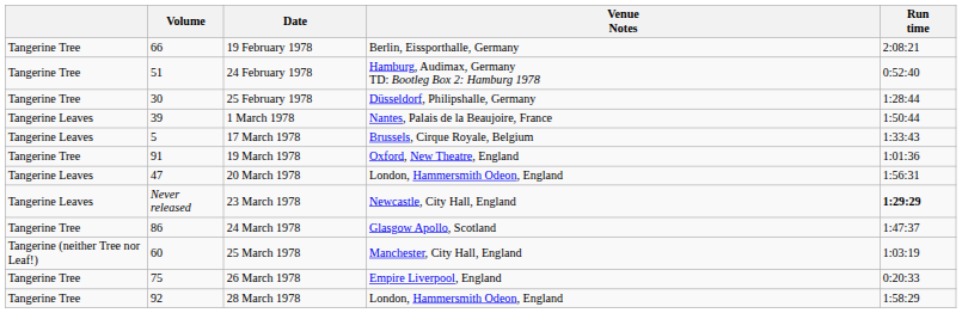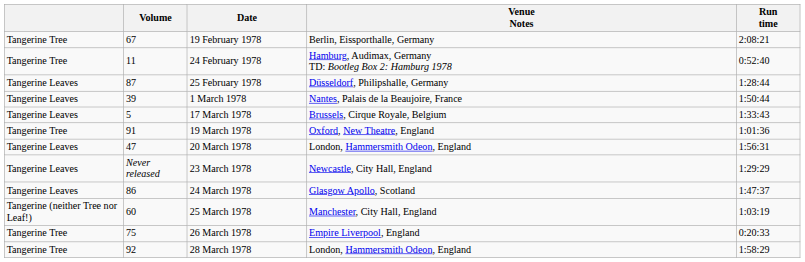 <table class="wikitable" style="width: 100%;">
 <tr>
 <th style="width: 15%;"></th>
 <th style="width: 8%;">Volume</th>
 <th style="width: 15%;">Date</th>
 <th>Venue<br>Notes</th>
 <th style="width: 8%;">Run<br>time</th>
 </tr>
 <tr>
 <td>Tangerine Tree</td>
-<td>66</td>
+<td>67</td>
 <td>19 February 1978</td>
 <td>Berlin, Eissporthalle, Germany</td>
 <td>2:08:21</td>
 </tr>
 <tr>
 <td>Tangerine Tree</td>
-<td>51</td>
+<td>11</td>
 <td>24 February 1978</td>
 <td><a href='#'>Hamburg</a>, Audimax, Germany<br>TD: <em>Bootleg Box 2: Hamburg 1978</em></td>
 <td>0:52:40</td>
 </tr>
 <tr>
-<td>Tangerine Tree</td>
-<td>30</td>
+<td>Tangerine Leaves</td>
+<td>87</td>
 <td>25 February 1978</td>
 <td><a href='#'>Düsseldorf</a>, Philipshalle, Germany</td>
 <td>1:28:44</td>
 </tr>
 <tr>
 <td>Tangerine Leaves</td>
 <td>39</td>
 <td>1 March 1978</td>
 <td><a href='#'>Nantes</a>, Palais de la Beaujoire, France</td>
 <td>1:50:44</td>
 </tr>
 <tr>
 <td>Tangerine Leaves</td>
 <td>5</td>
 <td>17 March 1978</td>
 <td><a href='#'>Brussels</a>, Cirque Royale, Belgium</td>
 <td>1:33:43</td>
 </tr>
 <tr>
 <td>Tangerine Tree</td>
 <td>91</td>
 <td>19 March 1978</td>
 <td><a href='#'>Oxford</a>, <a href='#'>New Theatre</a>, England</td>
 <td>1:01:36</td>
 </tr>
 <tr>
 <td>Tangerine Leaves</td>
 <td>47</td>
 <td>20 March 1978 </td>
 <td>London, <a href='#'>Hammersmith Odeon</a>, England</td>
 <td>1:56:31</td>
 </tr>
 <tr>
 <td>Tangerine Leaves</td>
 <td><em>Never released</em></td>
 <td>23 March 1978</td>
 <td><a href='#'>Newcastle</a>, City Hall, England</td>
-<td><strong>1:29:29</strong></td>
+<td>1:29:29</td>
 </tr>
 <tr>
-<td>Tangerine Tree</td>
+<td>Tangerine Leaves</td>
 <td>86</td>
 <td>24 March 1978</td>
 <td><a href='#'>Glasgow Apollo</a>, Scotland</td>
 <td>1:47:37</td>
 </tr>
 <tr>
 <td>Tangerine (neither Tree nor Leaf!)</td>
 <td>60</td>
 <td>25 March 1978</td>
 <td><a href='#'>Manchester</a>, City Hall, England</td>
 <td>1:03:19</td>
 </tr>
 <tr>
 <td>Tangerine Tree</td>
 <td>75</td>
 <td>26 March 1978</td>
 <td><a href='#'>Empire Liverpool</a>, England</td>
 <td>0:20:33</td>
 </tr>
 <tr>
 <td>Tangerine Tree</td>
 <td>92</td>
 <td>28 March 1978</td>
 <td>London, <a href='#'>Hammersmith Odeon</a>, England</td>
 <td>1:58:29</td>
 </tr>
 </table>
